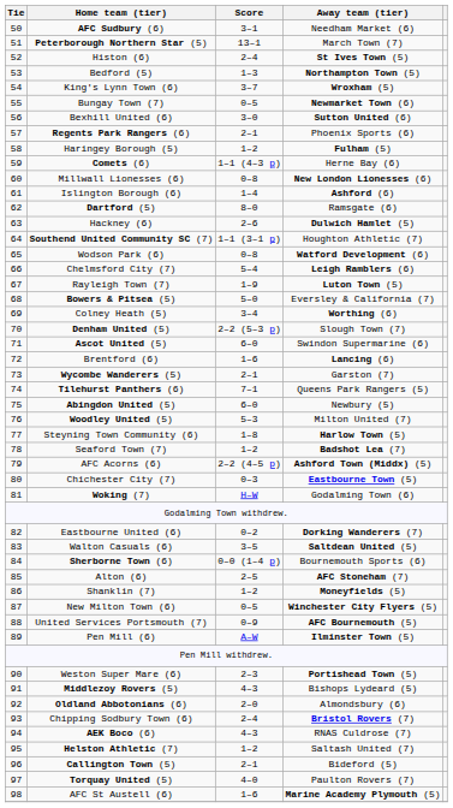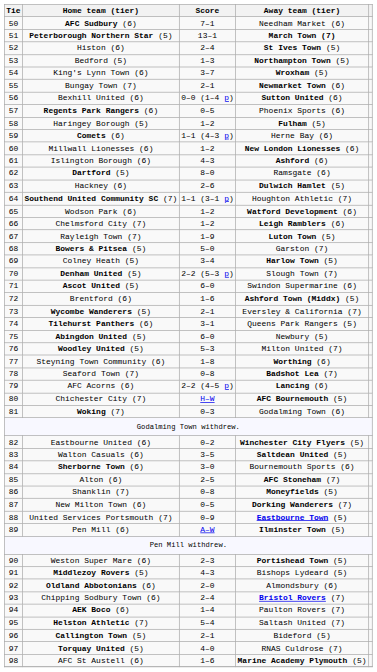 <table class="wikitable" style="text-align:center; font-size:85%">
 <tr>
 <th>Tie</th>
 <th>Home team (tier)</th>
 <th>Score</th>
 <th>Away team (tier)</th>
 <th></th>
 </tr>
 <tr>
 <td>50</td>
 <td><strong>AFC Sudbury</strong> (6)</td>
-<td>3–1</td>
+<td>7–1</td>
 <td>Needham Market (6)</td>
 <td></td>
 </tr>
 <tr>
 <td>51</td>
 <td><strong>Peterborough Northern Star</strong> (5)</td>
 <td>13–1</td>
-<td>March Town (7)</td>
+<td><strong>March Town (7)</strong></td>
 <td></td>
 </tr>
 <tr>
 <td>52</td>
 <td>Histon (6)</td>
 <td>2–4</td>
 <td><strong>St Ives Town</strong> (5)</td>
 <td></td>
 </tr>
 <tr>
 <td>53</td>
 <td>Bedford (5)</td>
 <td>1–3</td>
 <td><strong>Northampton Town</strong> (5)</td>
 <td></td>
 </tr>
 <tr>
 <td>54</td>
 <td>King's Lynn Town (6)</td>
 <td>3–7</td>
 <td><strong>Wroxham</strong> (5)</td>
 <td></td>
 </tr>
 <tr>
 <td>55</td>
 <td>Bungay Town (7)</td>
-<td>0–5</td>
+<td>2–1</td>
 <td><strong>Newmarket Town</strong> (6)</td>
 <td></td>
 </tr>
 <tr>
 <td>56</td>
 <td>Bexhill United (6)</td>
-<td>3–0</td>
+<td>0–0 (1–4 <a href='#'>p</a>)</td>
 <td><strong>Sutton United</strong> (6)</td>
 <td></td>
 </tr>
 <tr>
 <td>57</td>
 <td><strong>Regents Park Rangers</strong> (6)</td>
-<td>2–1</td>
+<td>0–5</td>
 <td>Phoenix Sports (6)</td>
 <td></td>
 </tr>
 <tr>
 <td>58</td>
 <td>Haringey Borough (5)</td>
 <td>1–2</td>
 <td><strong>Fulham</strong> (5)</td>
 <td></td>
 </tr>
 <tr>
 <td>59</td>
 <td><strong>Comets</strong> (6)</td>
 <td>1–1 (4–3 <a href='#'>p</a>)</td>
 <td>Herne Bay (6)</td>
 <td></td>
 </tr>
 <tr>
 <td>60</td>
 <td>Millwall Lionesses (6)</td>
-<td>0–8</td>
+<td>1–2</td>
 <td><strong>New London Lionesses</strong> (6)</td>
 <td></td>
 </tr>
 <tr>
 <td>61</td>
 <td>Islington Borough (6)</td>
-<td>1–4</td>
+<td>4–3</td>
 <td><strong>Ashford</strong> (6)</td>
 <td></td>
 </tr>
 <tr>
 <td>62</td>
 <td><strong>Dartford</strong> (5)</td>
 <td>8–0</td>
 <td>Ramsgate (6)</td>
 <td></td>
 </tr>
 <tr>
 <td>63</td>
 <td>Hackney (6)</td>
 <td>2–6</td>
 <td><strong>Dulwich Hamlet</strong> (5)</td>
 <td></td>
 </tr>
 <tr>
 <td>64</td>
 <td><strong>Southend United Community SC</strong> (7)</td>
 <td>1–1 (3–1 <a href='#'>p</a>)</td>
 <td>Houghton Athletic (7)</td>
 <td></td>
 </tr>
 <tr>
 <td>65</td>
 <td>Wodson Park (6)</td>
-<td>0–8</td>
+<td>1–2</td>
 <td><strong>Watford Development</strong> (6)</td>
 <td></td>
 </tr>
 <tr>
 <td>66</td>
 <td>Chelmsford City (7)</td>
-<td>5–4</td>
+<td>1–2</td>
 <td><strong>Leigh Ramblers</strong> (6)</td>
 <td></td>
 </tr>
 <tr>
 <td>67</td>
 <td>Rayleigh Town (7)</td>
 <td>1–9</td>
 <td><strong>Luton Town</strong> (5)</td>
 <td></td>
 </tr>
 <tr>
 <td>68</td>
 <td><strong>Bowers & Pitsea</strong> (5)</td>
 <td>5–0</td>
-<td>Eversley & California (7)</td>
+<td>Garston (7)</td>
 <td></td>
 </tr>
 <tr>
 <td>69</td>
 <td>Colney Heath (5)</td>
 <td>3–4</td>
-<td><strong>Worthing</strong> (6)</td>
+<td><strong>Harlow Town</strong> (5)</td>
 <td></td>
 </tr>
 <tr>
 <td>70</td>
 <td><strong>Denham United</strong> (5)</td>
 <td>2–2 (5–3 <a href='#'>p</a>)</td>
 <td>Slough Town (7)</td>
 <td></td>
 </tr>
 <tr>
 <td>71</td>
 <td><strong>Ascot United</strong> (5)</td>
 <td>6–0</td>
 <td>Swindon Supermarine (6)</td>
 <td></td>
 </tr>
 <tr>
 <td>72</td>
 <td>Brentford (6)</td>
 <td>1–6</td>
-<td><strong>Lancing</strong> (6)</td>
+<td><strong>Ashford Town (Middx)</strong> (5)</td>
 <td></td>
 </tr>
 <tr>
 <td>73</td>
 <td><strong>Wycombe Wanderers</strong> (5)</td>
 <td>2–1</td>
-<td>Garston (7)</td>
+<td>Eversley & California (7)</td>
 <td></td>
 </tr>
 <tr>
 <td>74</td>
 <td><strong>Tilehurst Panthers</strong> (6)</td>
-<td>7–1</td>
+<td>3–1</td>
 <td>Queens Park Rangers (5)</td>
 <td></td>
 </tr>
 <tr>
 <td>75</td>
 <td><strong>Abingdon United</strong> (5)</td>
 <td>6–0</td>
 <td>Newbury (5)</td>
 <td></td>
 </tr>
 <tr>
 <td>76</td>
 <td><strong>Woodley United</strong> (5)</td>
 <td>5–3</td>
 <td>Milton United (7)</td>
 <td></td>
 </tr>
 <tr>
 <td>77</td>
 <td>Steyning Town Community (6)</td>
 <td>1–8</td>
-<td><strong>Harlow Town</strong> (5)</td>
+<td><strong>Worthing</strong> (6)</td>
 <td></td>
 </tr>
 <tr>
 <td>78</td>
 <td>Seaford Town (7)</td>
-<td>1–2</td>
+<td>0–8</td>
 <td><strong>Badshot Lea</strong> (7)</td>
 <td></td>
 </tr>
 <tr>
 <td>79</td>
 <td>AFC Acorns (6)</td>
 <td>2–2 (4–5 <a href='#'>p</a>)</td>
-<td><strong>Ashford Town (Middx)</strong> (5)</td>
+<td><strong>Lancing</strong> (6)</td>
 <td></td>
 </tr>
 <tr>
 <td>80</td>
 <td>Chichester City (7)</td>
-<td>0–3</td>
-<td><strong><a href='#'>Eastbourne Town</a></strong> (5)</td>
+<td><a href='#'>H–W</a></td>
+<td><strong>AFC Bournemouth</strong> (5)</td>
 <td></td>
 </tr>
 <tr>
 <td>81</td>
 <td><strong>Woking</strong> (7)</td>
-<td><a href='#'>H–W</a></td>
+<td>0–3</td>
 <td>Godalming Town (6)</td>
 <td></td>
 </tr>
 <tr>
 <td colspan="5" style="background:GhostWhite; height:20px; text-align:center; font-size:90%">Godalming Town withdrew.</td>
 </tr>
 <tr>
 <td>82</td>
 <td>Eastbourne United (6)</td>
 <td>0–2</td>
-<td><strong>Dorking Wanderers</strong> (7)</td>
+<td><strong>Winchester City Flyers</strong> (5)</td>
 <td></td>
 </tr>
 <tr>
 <td>83</td>
 <td>Walton Casuals (6)</td>
 <td>3–5</td>
 <td><strong>Saltdean United</strong> (5)</td>
 <td></td>
 </tr>
 <tr>
 <td>84</td>
 <td><strong>Sherborne Town</strong> (6)</td>
-<td>0–0 (1–4 <a href='#'>p</a>)</td>
+<td>3–0</td>
 <td>Bournemouth Sports (6)</td>
 <td></td>
 </tr>
 <tr>
 <td>85</td>
 <td>Alton (6)</td>
 <td>2–5</td>
 <td><strong>AFC Stoneham</strong> (7)</td>
 <td></td>
 </tr>
 <tr>
 <td>86</td>
 <td>Shanklin (7)</td>
-<td>1–2</td>
+<td>0–8</td>
 <td><strong>Moneyfields</strong> (5)</td>
 <td></td>
 </tr>
 <tr>
 <td>87</td>
 <td>New Milton Town (6)</td>
 <td>0–5</td>
-<td><strong>Winchester City Flyers</strong> (5)</td>
+<td><strong>Dorking Wanderers</strong> (7)</td>
 <td></td>
 </tr>
 <tr>
 <td>88</td>
 <td>United Services Portsmouth (7)</td>
 <td>0–9</td>
-<td><strong>AFC Bournemouth</strong> (5)</td>
+<td><strong><a href='#'>Eastbourne Town</a></strong> (5)</td>
 <td></td>
 </tr>
 <tr>
 <td>89</td>
 <td>Pen Mill (6)</td>
 <td><a href='#'>A–W</a></td>
 <td><strong>Ilminster Town</strong> (5)</td>
 <td></td>
 </tr>
 <tr>
 <td colspan="5" style="background:GhostWhite; height:20px; text-align:center; font-size:90%">Pen Mill withdrew.</td>
 </tr>
 <tr>
 <td>90</td>
 <td>Weston Super Mare (6)</td>
 <td>2–3</td>
 <td><strong>Portishead Town</strong> (5)</td>
 <td></td>
 </tr>
 <tr>
 <td>91</td>
 <td><strong>Middlezoy Rovers</strong> (5)</td>
 <td>4–3</td>
 <td>Bishops Lydeard (5)</td>
 <td></td>
 </tr>
 <tr>
 <td>92</td>
 <td><strong>Oldland Abbotonians</strong> (6)</td>
 <td>2–0</td>
 <td>Almondsbury (6)</td>
 <td></td>
 </tr>
 <tr>
 <td>93</td>
 <td>Chipping Sodbury Town (6)</td>
 <td>2–4</td>
 <td><strong><a href='#'>Bristol Rovers</a></strong> (7)</td>
 <td></td>
 </tr>
 <tr>
 <td>94</td>
 <td><strong>AEK Boco</strong> (6)</td>
-<td>4–3</td>
-<td>RNAS Culdrose (7)</td>
+<td>1–4</td>
+<td>Paulton Rovers (7)</td>
 <td></td>
 </tr>
 <tr>
 <td>95</td>
 <td><strong>Helston Athletic</strong> (7)</td>
-<td>1–2</td>
+<td>5–4</td>
 <td>Saltash United (7)</td>
 <td></td>
 </tr>
 <tr>
 <td>96</td>
 <td><strong>Callington Town</strong> (5)</td>
 <td>2–1</td>
 <td>Bideford (5)</td>
 <td></td>
 </tr>
 <tr>
 <td>97</td>
 <td><strong>Torquay United</strong> (5)</td>
 <td>4–0</td>
-<td>Paulton Rovers (7)</td>
+<td>RNAS Culdrose (7)</td>
 <td></td>
 </tr>
 <tr>
 <td>98</td>
 <td>AFC St Austell (6)</td>
 <td>1–6</td>
 <td><strong>Marine Academy Plymouth</strong> (5)</td>
 <td></td>
 </tr>
 <tr>
 </tr>
 </table>
